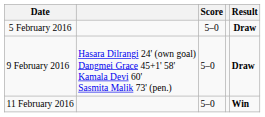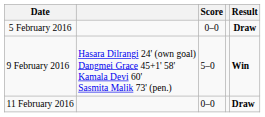 <table class="wikitable" border="1" style="font-size:90%;" style="text-align:center;">
 <tr>
 <th>Date</th>
 <th></th>
 <th>Score</th>
 <th></th>
 <th>Result</th>
 </tr>
 <tr align=center>
 <td>5 February 2016</td>
 <td></td>
-<td>5–0</td>
+<td>0–0</td>
 <td></td>
 <td><strong>Draw</strong></td>
 </tr>
 <tr>
 <td>9 February 2016</td>
 <td><br><a href='#'>Hasara Dilrangi</a> 24' (own goal)<br><a href='#'>Dangmei Grace</a>  45+1' 58'<br><a href='#'>Kamala Devi</a> 60'<br><a href='#'>Sasmita Malik</a> 73' (pen.)</td>
 <td>5–0</td>
 <td></td>
-<td><strong>Draw</strong></td>
+<td><strong>Win</strong></td>
 </tr>
 <tr>
 <td>11 February 2016</td>
 <td></td>
-<td>5–0</td>
+<td>0–0</td>
 <td></td>
-<td><strong>Win</strong></td>
+<td><strong>Draw</strong></td>
 </tr>
 </table>
